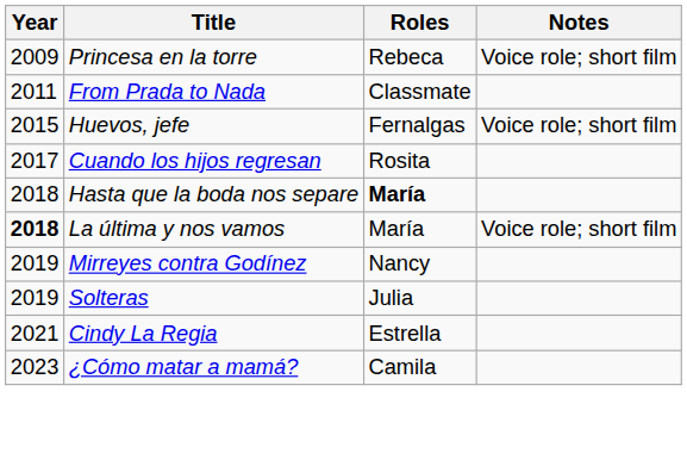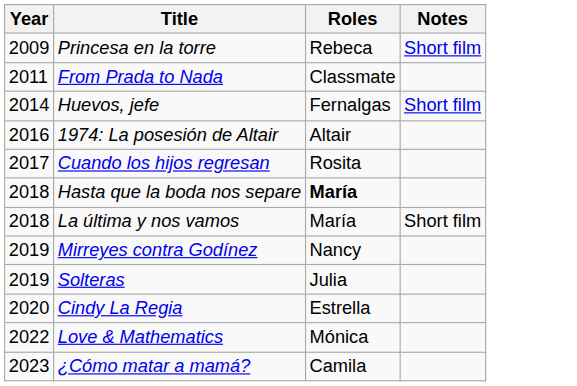 <table class="wikitable sortable">
 <tr>
 <th>Year</th>
 <th>Title</th>
 <th>Roles</th>
 <th>Notes</th>
 </tr>
 <tr>
 <td>2009</td>
 <td><em>Princesa en la torre</em></td>
 <td>Rebeca</td>
-<td>Voice role; short film</td>
+<td><a href='#'>Short film</a></td>
 </tr>
 <tr>
 <td>2011</td>
 <td><em><a href='#'>From Prada to Nada</a></em></td>
 <td>Classmate</td>
 <td></td>
 </tr>
 <tr>
-<td>2015</td>
+<td>2014</td>
 <td><em>Huevos, jefe</em></td>
 <td>Fernalgas</td>
-<td>Voice role; short film</td>
+<td><a href='#'>Short film</a></td>
+</tr>
+<tr>
+<td>2016</td>
+<td><em>1974: La posesión de Altair</em></td>
+<td>Altair</td>
+<td></td>
 </tr>
 <tr>
 <td>2017</td>
 <td><em><a href='#'>Cuando los hijos regresan</a></em></td>
 <td>Rosita</td>
 <td></td>
 </tr>
 <tr>
 <td>2018</td>
 <td><em>Hasta que la boda nos separe</em></td>
 <td><strong>María</strong></td>
 <td></td>
 </tr>
 <tr>
-<td><strong>2018</strong></td>
+<td>2018</td>
 <td><em>La última y nos vamos</em></td>
 <td>María</td>
-<td>Voice role; short film</td>
+<td>Short film</td>
 </tr>
 <tr>
 <td>2019</td>
 <td><em><a href='#'>Mirreyes contra Godínez</a></em></td>
 <td>Nancy</td>
 <td></td>
 </tr>
 <tr>
 <td>2019</td>
 <td><em><a href='#'>Solteras</a></em></td>
 <td>Julia</td>
 <td></td>
 </tr>
 <tr>
-<td>2021</td>
+<td>2020</td>
 <td><em><a href='#'>Cindy La Regia</a></em></td>
 <td>Estrella</td>
+<td></td>
+</tr>
+<tr>
+<td>2022</td>
+<td><em><a href='#'>Love & Mathematics</a></em></td>
+<td>Mónica</td>
 <td></td>
 </tr>
 <tr>
 <td>2023</td>
 <td><em><a href='#'>¿Cómo matar a mamá?</a></em></td>
 <td>Camila</td>
 <td></td>
 </tr>
 </table>
